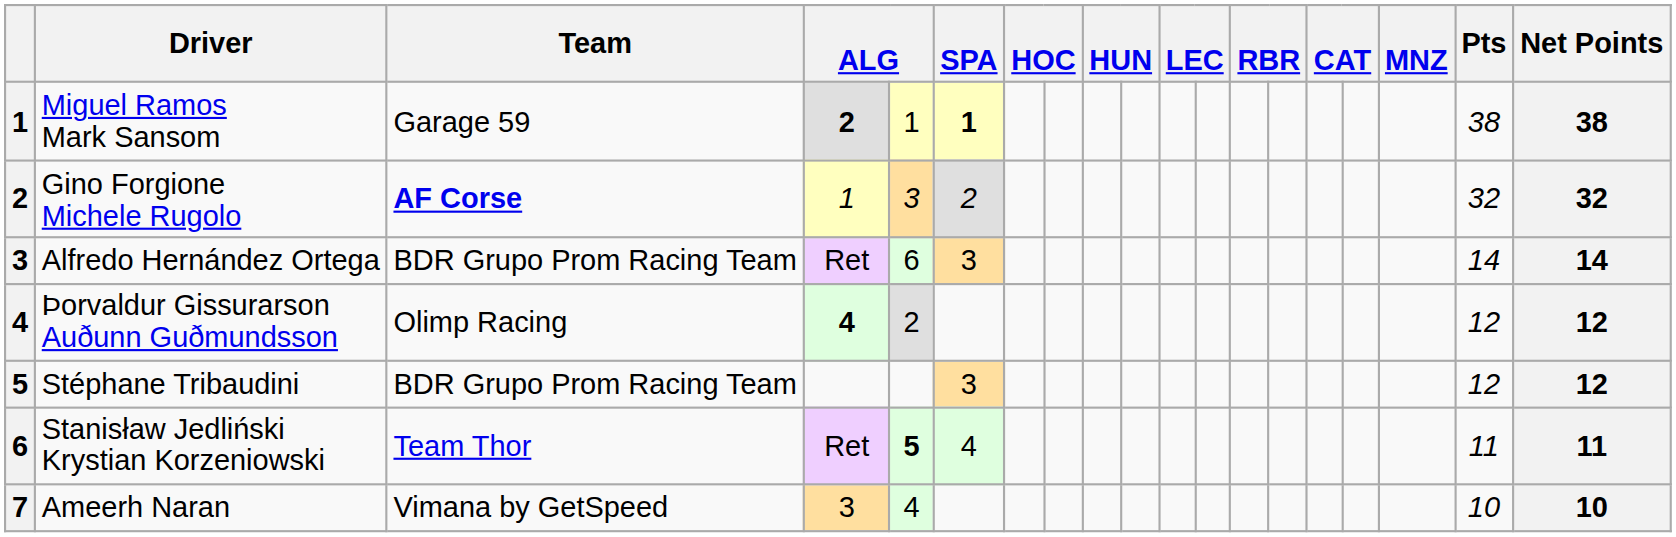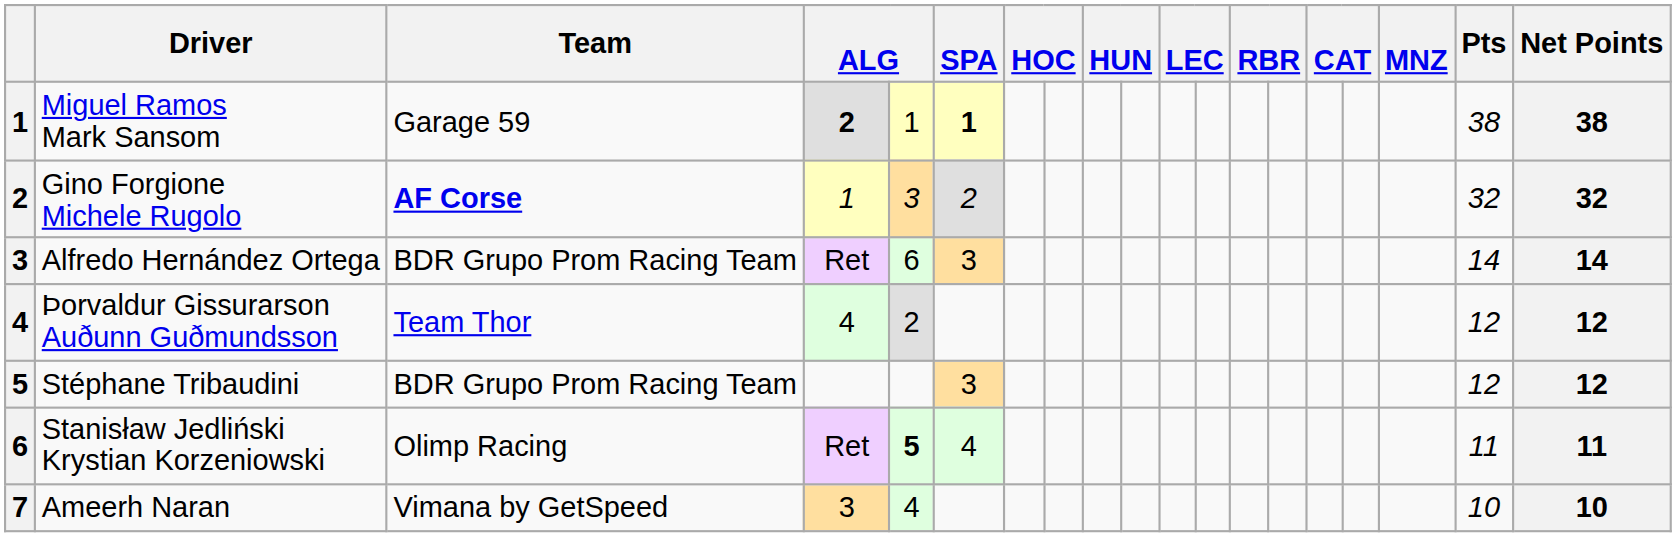 <table class="wikitable" style="font-size:85%; text-align:center">
 <tr>
 <th valign="middle"></th>
 <th valign="middle">Driver</th>
 <th>Team</th>
 <th colspan="2" style="width: 4em;"><br><a href='#'>ALG</a></th>
 <th><br><a href='#'>SPA</a></th>
 <th colspan="2"><br><a href='#'>HOC</a></th>
 <th colspan="2"><br><a href='#'>HUN</a></th>
 <th colspan="2"><br><a href='#'>LEC</a></th>
 <th colspan="2"><br><a href='#'>RBR</a></th>
 <th colspan="2"><br><a href='#'>CAT</a></th>
 <th><br><a href='#'>MNZ</a></th>
 <th valign="middle">Pts</th>
 <th valign="middle">Net Points</th>
 </tr>
 <tr>
 <th>1</th>
 <td align="left"> <a href='#'>Miguel Ramos</a><br> Mark Sansom</td>
 <td align="left"> Garage 59</td>
 <td style="background:#dfdfdf;"><strong>2</strong></td>
 <td style="background:#ffffbf;">1</td>
 <td style="background:#ffffbf;"><strong>1</strong></td>
 <td></td>
 <td></td>
 <td></td>
 <td></td>
 <td></td>
 <td></td>
 <td></td>
 <td></td>
 <td></td>
 <td></td>
 <td></td>
 <td><em>38</em></td>
 <th>38</th>
 </tr>
 <tr>
 <th>2</th>
 <td align="left"> Gino Forgione<br> <a href='#'>Michele Rugolo</a></td>
 <td align="left"><strong> <a href='#'>AF Corse</a></strong></td>
 <td style="background:#ffffbf;"><em>1</em></td>
 <td style="background:#ffdf9f;"><em>3</em></td>
 <td style="background:#dfdfdf;"><em>2</em></td>
 <td></td>
 <td></td>
 <td></td>
 <td></td>
 <td></td>
 <td></td>
 <td></td>
 <td></td>
 <td></td>
 <td></td>
 <td></td>
 <td><em>32</em></td>
 <th>32</th>
 </tr>
 <tr>
 <th>3</th>
 <td align="left"> Alfredo Hernández Ortega</td>
 <td align="left"> BDR Grupo Prom Racing Team</td>
 <td style="background:#efcfff;">Ret</td>
 <td style="background:#dfffdf;">6</td>
 <td style="background:#ffdf9f;">3</td>
 <td></td>
 <td></td>
 <td></td>
 <td></td>
 <td></td>
 <td></td>
 <td></td>
 <td></td>
 <td></td>
 <td></td>
 <td></td>
 <td><em>14</em></td>
 <th>14</th>
 </tr>
 <tr>
 <th>4</th>
 <td align="left"> Þorvaldur Gissurarson<br> <a href='#'>Auðunn Guðmundsson</a></td>
-<td align="left"> Olimp Racing</td>
-<td style="background:#dfffdf;"><strong>4</strong></td>
+<td align="left"> <a href='#'>Team Thor</a></td>
+<td style="background:#dfffdf;">4</td>
 <td style="background:#dfdfdf;">2</td>
 <td></td>
 <td></td>
 <td></td>
 <td></td>
 <td></td>
 <td></td>
 <td></td>
 <td></td>
 <td></td>
 <td></td>
 <td></td>
 <td></td>
 <td><em>12</em></td>
 <th>12</th>
 </tr>
 <tr>
 <th>5</th>
 <td align="left"> Stéphane Tribaudini</td>
 <td align="left"> BDR Grupo Prom Racing Team</td>
 <td></td>
 <td></td>
 <td style="background:#ffdf9f;">3</td>
 <td></td>
 <td></td>
 <td></td>
 <td></td>
 <td></td>
 <td></td>
 <td></td>
 <td></td>
 <td></td>
 <td></td>
 <td></td>
 <td><em>12</em></td>
 <th>12</th>
 </tr>
 <tr>
 <th>6</th>
 <td align="left"> Stanisław Jedliński<br> Krystian Korzeniowski</td>
-<td align="left"> <a href='#'>Team Thor</a></td>
+<td align="left"> Olimp Racing</td>
 <td style="background:#efcfff;">Ret</td>
 <td style="background:#dfffdf;"><strong>5</strong></td>
 <td style="background:#dfffdf;">4</td>
 <td></td>
 <td></td>
 <td></td>
 <td></td>
 <td></td>
 <td></td>
 <td></td>
 <td></td>
 <td></td>
 <td></td>
 <td></td>
 <td><em>11</em></td>
 <th>11</th>
 </tr>
 <tr>
 <th>7</th>
 <td align="left"> Ameerh Naran</td>
 <td align="left"> Vimana by GetSpeed</td>
 <td style="background:#ffdf9f;">3</td>
 <td style="background:#dfffdf;">4</td>
 <td></td>
 <td></td>
 <td></td>
 <td></td>
 <td></td>
 <td></td>
 <td></td>
 <td></td>
 <td></td>
 <td></td>
 <td></td>
 <td></td>
 <td><em>10</em></td>
 <th>10</th>
 </tr>
 </table>
